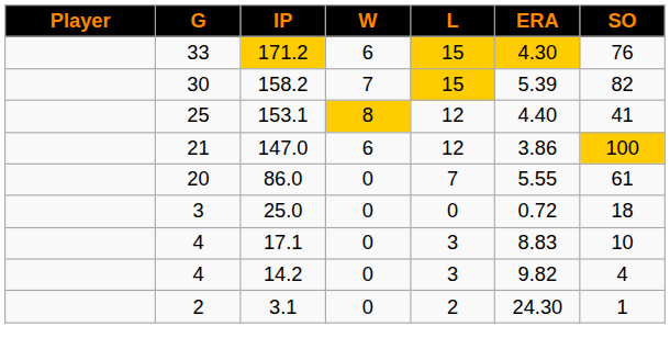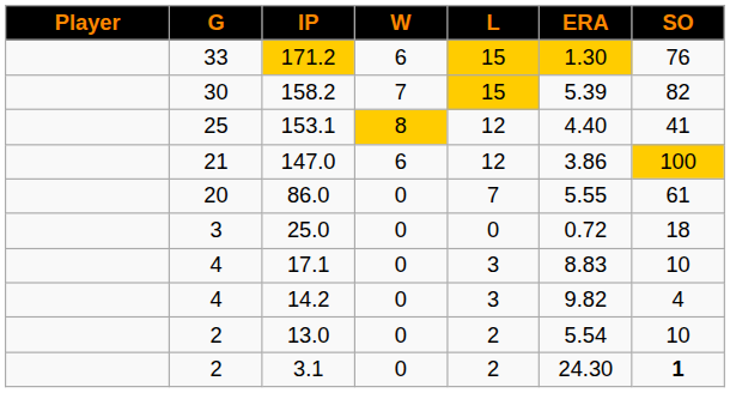 <table class="wikitable sortable">
 <tr>
 <th style="background:black;color:#FF8800;" width="16%">Player</th>
 <th style="background:black;color:#FF8800;" width="9%">G</th>
 <th style="background:black;color:#FF8800;" width="9%">IP</th>
 <th style="background:black;color:#FF8800;" width="9%">W</th>
 <th style="background:black;color:#FF8800;" width="9%">L</th>
 <th style="background:black;color:#FF8800;" width="9%">ERA</th>
 <th style="background:black;color:#FF8800;" width="9%">SO</th>
 </tr>
 <tr align="center">
 <td></td>
 <td>33</td>
 <td bgcolor="#FFCC00">171.2</td>
 <td>6</td>
 <td bgcolor="#FFCC00">15</td>
-<td bgcolor="#FFCC00">4.30</td>
+<td bgcolor="#FFCC00">1.30</td>
 <td>76</td>
 </tr>
 <tr align="center">
 <td></td>
 <td>30</td>
 <td>158.2</td>
 <td>7</td>
 <td bgcolor="#FFCC00">15</td>
 <td>5.39</td>
 <td>82</td>
 </tr>
 <tr align="center">
 <td></td>
 <td>25</td>
 <td>153.1</td>
 <td bgcolor="#FFCC00">8</td>
 <td>12</td>
 <td>4.40</td>
 <td>41</td>
 </tr>
 <tr align="center">
 <td></td>
 <td>21</td>
 <td>147.0</td>
 <td>6</td>
 <td>12</td>
 <td>3.86</td>
 <td bgcolor="#FFCC00">100</td>
 </tr>
 <tr align="center">
 <td></td>
 <td>20</td>
 <td>86.0</td>
 <td>0</td>
 <td>7</td>
 <td>5.55</td>
 <td>61</td>
 </tr>
 <tr align="center">
 <td></td>
 <td>3</td>
 <td>25.0</td>
 <td>0</td>
 <td>0</td>
 <td>0.72</td>
 <td>18</td>
 </tr>
 <tr align=center>
 <td></td>
 <td>4</td>
 <td>17.1</td>
 <td>0</td>
 <td>3</td>
 <td>8.83</td>
 <td>10</td>
 </tr>
 <tr align="center">
 <td></td>
 <td>4</td>
 <td>14.2</td>
 <td>0</td>
 <td>3</td>
 <td>9.82</td>
 <td>4</td>
 </tr>
 <tr align="center">
 <td></td>
 <td>2</td>
+<td>13.0</td>
+<td>0</td>
+<td>2</td>
+<td>5.54</td>
+<td>10</td>
+</tr>
+<tr align="center">
+<td></td>
+<td>2</td>
 <td>3.1</td>
 <td>0</td>
 <td>2</td>
 <td>24.30</td>
-<td>1</td>
+<td><strong>1</strong></td>
 </tr>
 </table>
